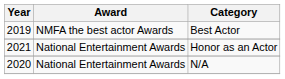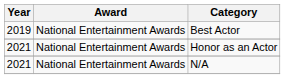 <table class="wikitable">
 <tr>
 <th>Year</th>
 <th>Award</th>
 <th>Category</th>
 </tr>
 <tr>
 <td>2019</td>
-<td>NMFA the best actor Awards</td>
+<td>National Entertainment Awards</td>
 <td>Best Actor</td>
 </tr>
 <tr>
 </tr>
 <tr>
 <td>2021</td>
 <td>National Entertainment Awards</td>
 <td>Honor as an Actor</td>
 </tr>
 <tr>
 </tr>
 <tr>
-<td>2020</td>
+<td>2021</td>
 <td>National Entertainment Awards</td>
 <td>N/A</td>
 </tr>
 <tr>
 </tr>
 </table>
